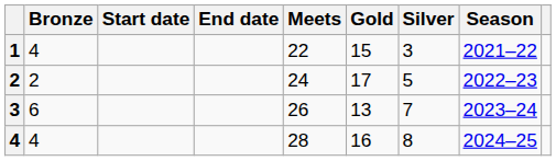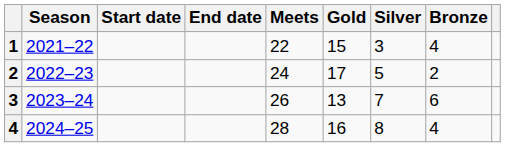 <table class="wikitable plainrowheaders sortable defaultcenter">
 <tr>
 <th scope="col"></th>
-<th scope="col">Bronze</th>
+<th scope="col">Season</th>
 <th scope="col">Start date</th>
 <th scope="col">End date</th>
 <th scope="col">Meets</th>
 <th scope="col">Gold</th>
 <th scope="col">Silver</th>
-<th scope="col">Season</th>
+<th scope="col">Bronze</th>
 <th scope="col" class="unsortable"></th>
 </tr>
 <tr>
 <th scope="row">1</th>
-<td>4</td>
+<td><a href='#'>2021–22</a></td>
 <td></td>
 <td></td>
 <td>22</td>
 <td>15</td>
 <td>3</td>
-<td><a href='#'>2021–22</a></td>
+<td>4</td>
 <td></td>
 </tr>
 <tr>
 <th scope="row">2</th>
-<td>2</td>
+<td><a href='#'>2022–23</a></td>
 <td></td>
 <td></td>
 <td>24</td>
 <td>17</td>
 <td>5</td>
-<td><a href='#'>2022–23</a></td>
+<td>2</td>
 <td></td>
 </tr>
 <tr>
 <th scope="row">3</th>
-<td>6</td>
+<td><a href='#'>2023–24</a></td>
 <td></td>
 <td></td>
 <td>26</td>
 <td>13</td>
 <td>7</td>
-<td><a href='#'>2023–24</a></td>
+<td>6</td>
 <td></td>
 </tr>
 <tr>
 <th scope="row">4</th>
-<td>4</td>
+<td><a href='#'>2024–25</a></td>
 <td></td>
 <td></td>
 <td>28</td>
 <td>16</td>
 <td>8</td>
-<td><a href='#'>2024–25</a></td>
+<td>4</td>
 <td></td>
 </tr>
 </table>
